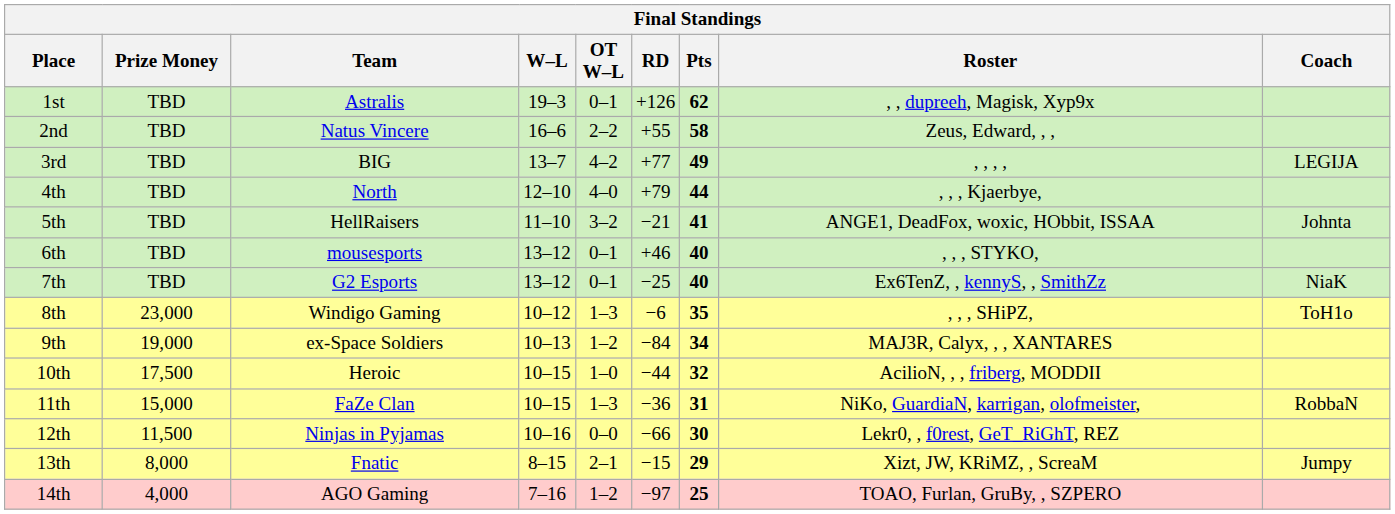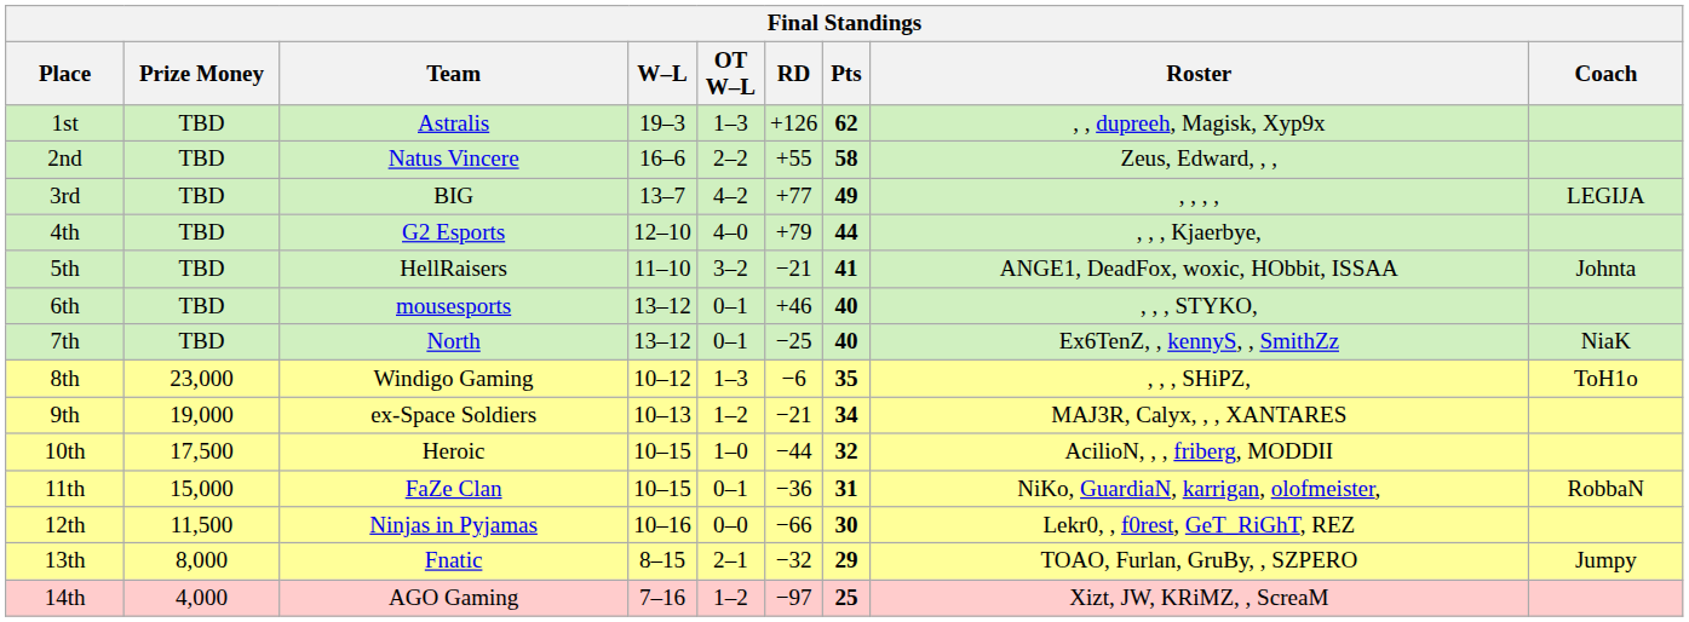 <table class="wikitable" style="text-align: center;">
 <tr>
 <th colspan=9>Final Standings</th>
 </tr>
 <tr>
 <th width="75px">Place</th>
 <th width="100">Prize Money</th>
 <th width="235">Team</th>
 <th width="40px">W–L</th>
 <th width="40px">OT<br>W–L</th>
 <th width="30px">RD</th>
 <th width="25px">Pts</th>
 <th width="450px">Roster</th>
 <th width="100px">Coach</th>
 </tr>
 <tr style="background: #D0F0C0;">
 <td>1st</td>
 <td>TBD</td>
 <td><a href='#'>Astralis</a></td>
 <td>19–3</td>
-<td>0–1</td>
+<td>1–3</td>
 <td>+126</td>
 <td><strong>62</strong></td>
 <td>, , <a href='#'>dupreeh</a>, Magisk, Xyp9x</td>
 <td></td>
 </tr>
 <tr style="background: #D0F0C0;">
 <td>2nd</td>
 <td>TBD</td>
 <td><a href='#'>Natus Vincere</a></td>
 <td>16–6</td>
 <td>2–2</td>
 <td>+55</td>
 <td><strong>58</strong></td>
 <td>Zeus, Edward, , , </td>
 <td></td>
 </tr>
 <tr style="background: #D0F0C0;">
 <td>3rd</td>
 <td>TBD</td>
 <td>BIG</td>
 <td>13–7</td>
 <td>4–2</td>
 <td>+77</td>
 <td><strong>49</strong></td>
 <td>, , , , </td>
 <td>LEGIJA</td>
 </tr>
 <tr style="background: #D0F0C0;">
 <td>4th</td>
 <td>TBD</td>
-<td><a href='#'>North</a></td>
+<td><a href='#'>G2 Esports</a></td>
 <td>12–10</td>
 <td>4–0</td>
 <td>+79</td>
 <td><strong>44</strong></td>
 <td>, , , Kjaerbye, </td>
 <td></td>
 </tr>
 <tr style="background: #D0F0C0;">
 <td>5th</td>
 <td>TBD</td>
 <td>HellRaisers</td>
 <td>11–10</td>
 <td>3–2</td>
 <td>−21</td>
 <td><strong>41</strong></td>
 <td>ANGE1, DeadFox, woxic, HObbit, ISSAA</td>
 <td>Johnta</td>
 </tr>
 <tr style="background: #D0F0C0;">
 <td>6th</td>
 <td>TBD</td>
 <td><a href='#'>mousesports</a></td>
 <td>13–12</td>
 <td>0–1</td>
 <td>+46</td>
 <td><strong>40</strong></td>
 <td>, , , STYKO, </td>
 <td></td>
 </tr>
 <tr style="background: #D0F0C0;">
 <td>7th</td>
 <td>TBD</td>
-<td><a href='#'>G2 Esports</a></td>
+<td><a href='#'>North</a></td>
 <td>13–12</td>
 <td>0–1</td>
 <td>−25</td>
 <td><strong>40</strong></td>
 <td>Ex6TenZ, , <a href='#'>kennyS</a>, , <a href='#'>SmithZz</a></td>
 <td>NiaK</td>
 </tr>
 <tr style="background: #FFFF99;">
 <td>8th</td>
 <td>23,000</td>
 <td>Windigo Gaming</td>
 <td>10–12</td>
 <td>1–3</td>
 <td>−6</td>
 <td><strong>35</strong></td>
 <td>, , , SHiPZ, </td>
 <td>ToH1o</td>
 </tr>
 <tr style="background: #FFFF99;">
 <td>9th</td>
 <td>19,000</td>
 <td>ex-Space Soldiers</td>
 <td>10–13</td>
 <td>1–2</td>
-<td>−84</td>
+<td>−21</td>
 <td><strong>34</strong></td>
 <td>MAJ3R, Calyx, , , XANTARES</td>
 <td></td>
 </tr>
 <tr style="background: #FFFF99;">
 <td>10th</td>
 <td>17,500</td>
 <td>Heroic</td>
 <td>10–15</td>
 <td>1–0</td>
 <td>−44</td>
 <td><strong>32</strong></td>
 <td>AcilioN, , , <a href='#'>friberg</a>, MODDII</td>
 <td></td>
 </tr>
 <tr style="background: #FFFF99;">
 <td>11th</td>
 <td>15,000</td>
 <td><a href='#'>FaZe Clan</a></td>
 <td>10–15</td>
-<td>1–3</td>
+<td>0–1</td>
 <td>−36</td>
 <td><strong>31</strong></td>
 <td>NiKo, <a href='#'>GuardiaN</a>, <a href='#'>karrigan</a>, <a href='#'>olofmeister</a>, </td>
 <td>RobbaN</td>
 </tr>
 <tr style="background: #FFFF99;">
 <td>12th</td>
 <td>11,500</td>
 <td><a href='#'>Ninjas in Pyjamas</a></td>
 <td>10–16</td>
 <td>0–0</td>
 <td>−66</td>
 <td><strong>30</strong></td>
 <td>Lekr0, , <a href='#'>f0rest</a>, <a href='#'>GeT_RiGhT</a>, REZ</td>
 <td></td>
 </tr>
 <tr style="background: #FFFF99;">
 <td>13th</td>
 <td>8,000</td>
 <td><a href='#'>Fnatic</a></td>
 <td>8–15</td>
 <td>2–1</td>
-<td>−15</td>
+<td>−32</td>
 <td><strong>29</strong></td>
-<td>Xizt, JW, KRiMZ, , ScreaM</td>
+<td>TOAO, Furlan, GruBy, , SZPERO</td>
 <td>Jumpy</td>
 </tr>
 <tr style="background: #FFCCCC;">
 <td>14th</td>
 <td>4,000</td>
 <td>AGO Gaming</td>
 <td>7–16</td>
 <td>1–2</td>
 <td>−97</td>
 <td><strong>25</strong></td>
-<td>TOAO, Furlan, GruBy, , SZPERO</td>
+<td>Xizt, JW, KRiMZ, , ScreaM</td>
 <td></td>
 </tr>
 </table>
